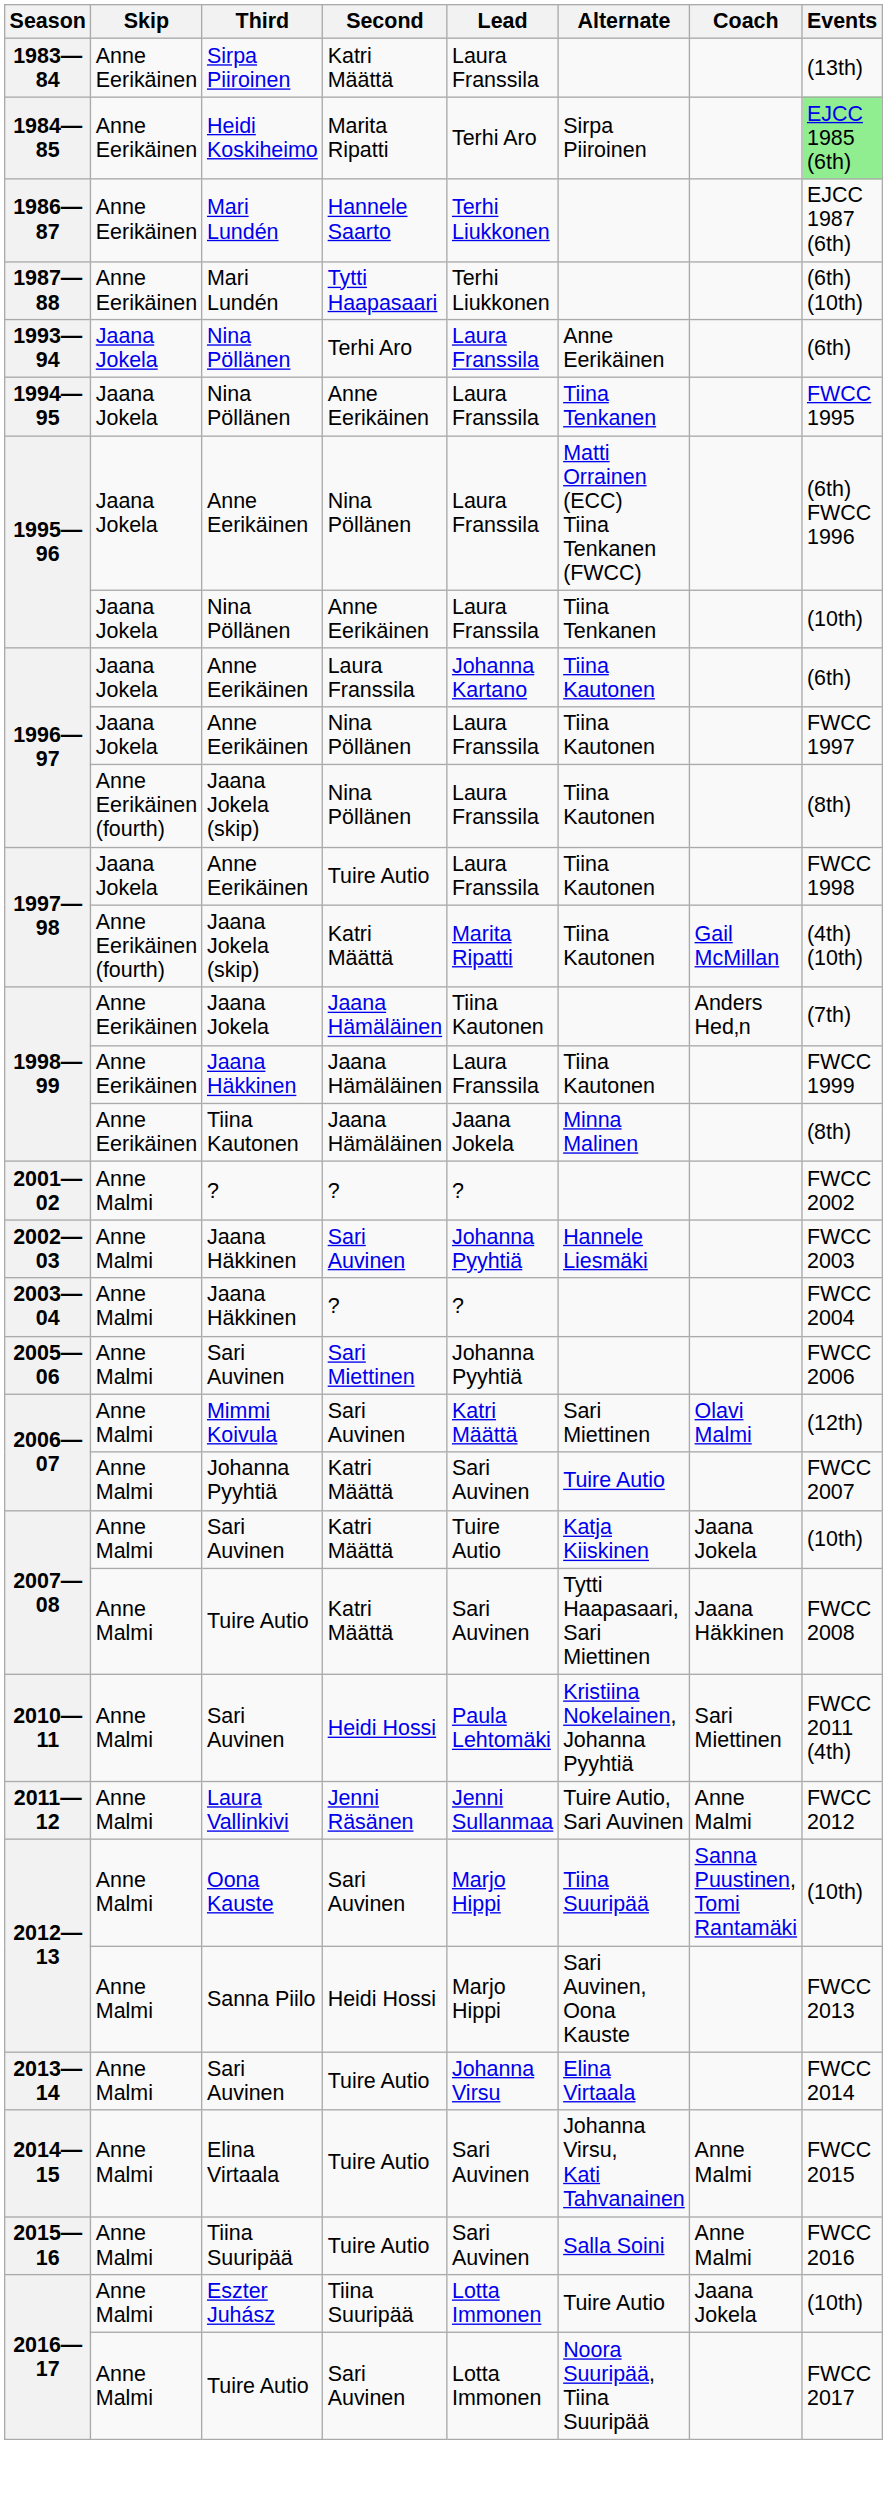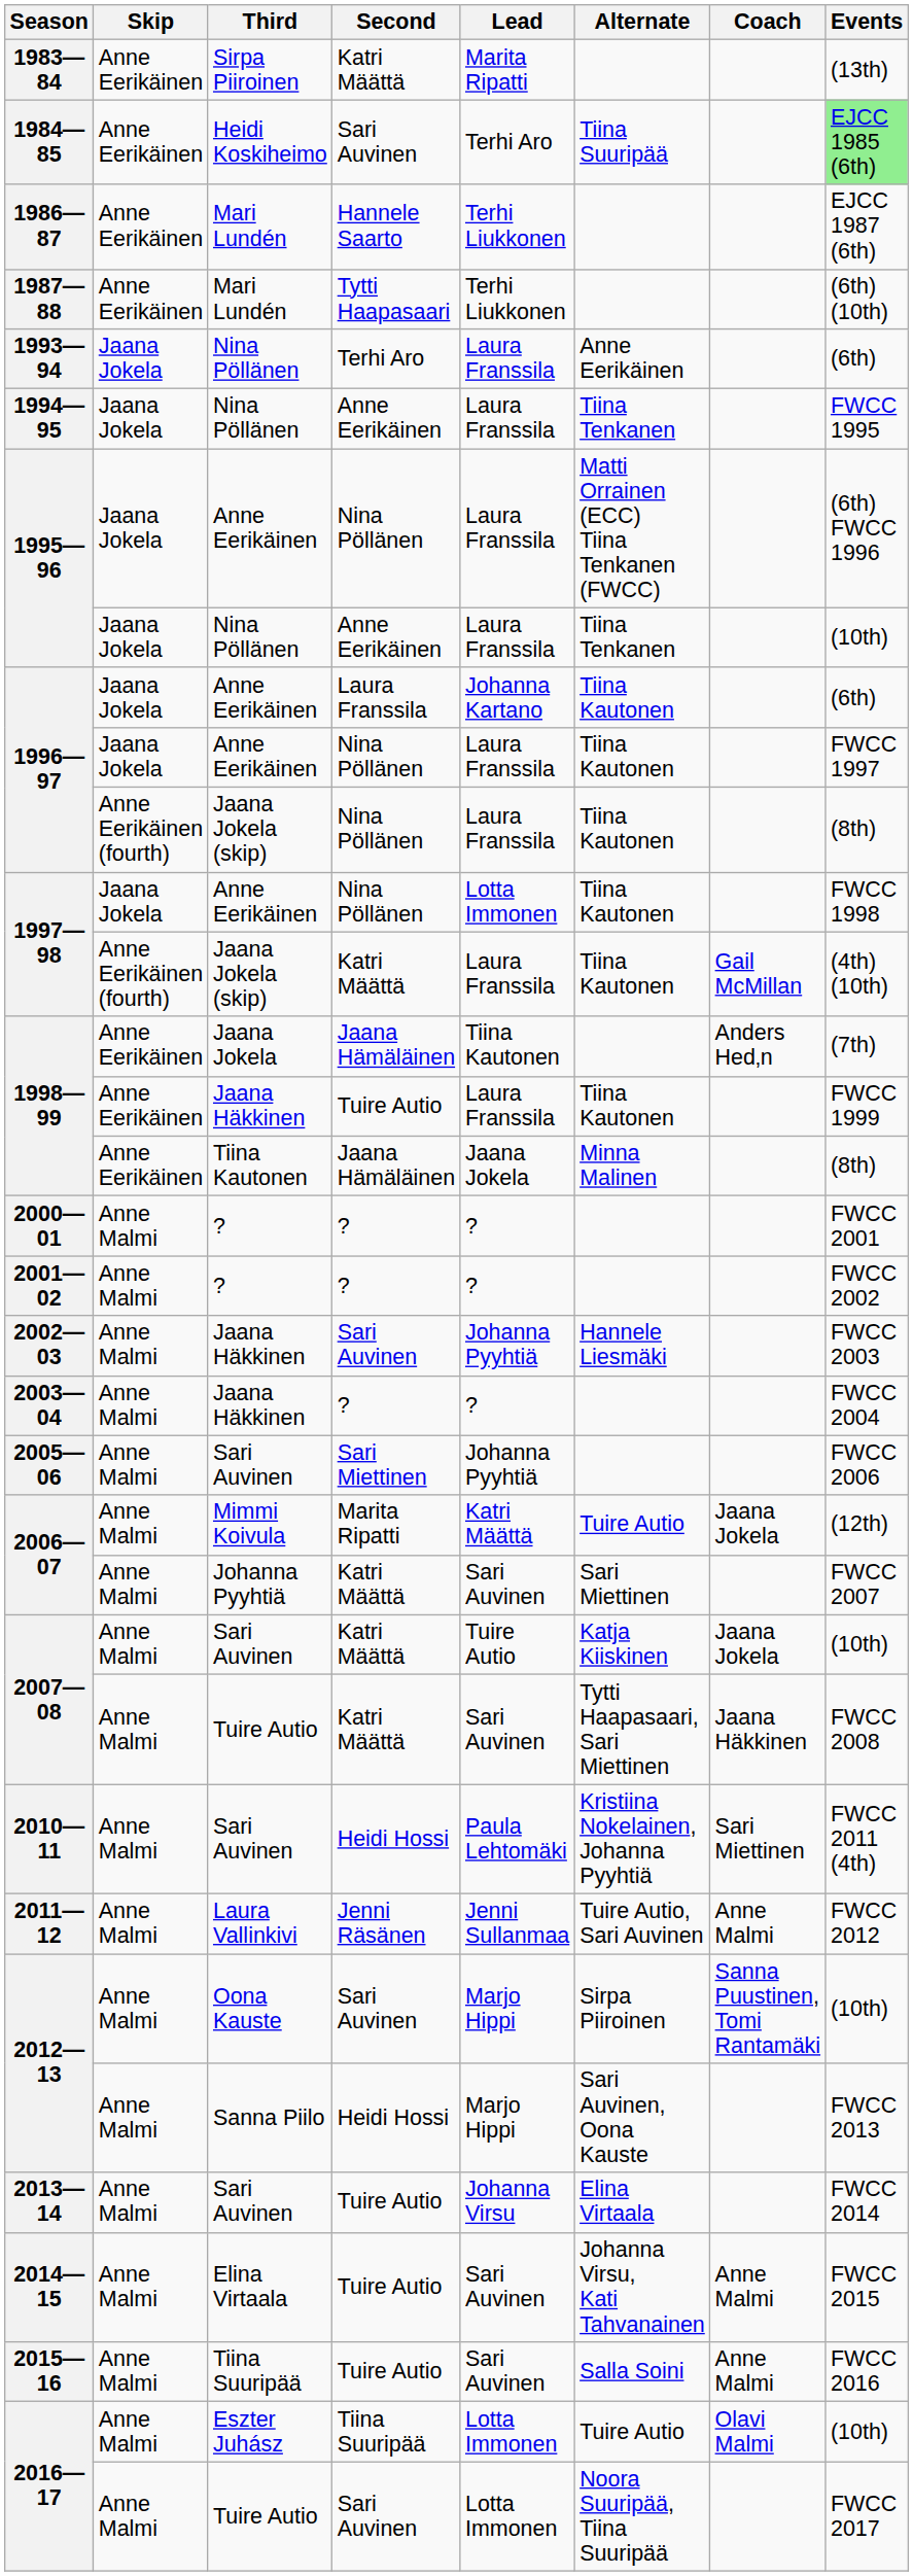 <table class="wikitable">
 <tr>
 <th scope="col">Season</th>
 <th scope="col">Skip</th>
 <th scope="col">Third</th>
 <th scope="col">Second</th>
 <th scope="col">Lead</th>
 <th scope="col">Alternate</th>
 <th scope="col">Coach</th>
 <th scope="col">Events</th>
 </tr>
 <tr>
 <th scope="row">1983—84</th>
 <td>Anne Eerikäinen</td>
 <td><a href='#'>Sirpa Piiroinen</a></td>
 <td>Katri Määttä</td>
-<td>Laura Franssila</td>
+<td><a href='#'>Marita Ripatti</a></td>
 <td></td>
 <td></td>
 <td> (13th)</td>
 </tr>
 <tr>
 <th scope="row">1984—85</th>
 <td>Anne Eerikäinen</td>
 <td><a href='#'>Heidi Koskiheimo</a></td>
-<td>Marita Ripatti</td>
+<td>Sari Auvinen</td>
 <td>Terhi Aro</td>
-<td>Sirpa Piiroinen</td>
+<td><a href='#'>Tiina Suuripää</a></td>
 <td></td>
 <td style="background: lightgreen;"><a href='#'>EJCC</a> 1985 (6th)</td>
 </tr>
 <tr>
 <th scope="row">1986—87</th>
 <td>Anne Eerikäinen</td>
 <td><a href='#'>Mari Lundén</a></td>
 <td><a href='#'>Hannele Saarto</a></td>
 <td><a href='#'>Terhi Liukkonen</a></td>
 <td></td>
 <td></td>
 <td>EJCC 1987 (6th)</td>
 </tr>
 <tr>
 <th scope="row">1987—88</th>
 <td>Anne Eerikäinen</td>
 <td>Mari Lundén</td>
 <td><a href='#'>Tytti Haapasaari</a></td>
 <td>Terhi Liukkonen</td>
 <td></td>
 <td></td>
 <td> (6th)<br> (10th)</td>
 </tr>
 <tr>
 <th scope="row">1993—94</th>
 <td><a href='#'>Jaana Jokela</a></td>
 <td><a href='#'>Nina Pöllänen</a></td>
 <td>Terhi Aro</td>
 <td><a href='#'>Laura Franssila</a></td>
 <td>Anne Eerikäinen</td>
 <td></td>
 <td> (6th)</td>
 </tr>
 <tr>
 <th scope="row">1994—95</th>
 <td>Jaana Jokela</td>
 <td>Nina Pöllänen</td>
 <td>Anne Eerikäinen</td>
 <td>Laura Franssila</td>
 <td><a href='#'>Tiina Tenkanen</a></td>
 <td></td>
 <td><a href='#'>FWCC</a> 1995 </td>
 </tr>
 <tr>
 <th scope="row" rowspan=2>1995—96</th>
 <td>Jaana Jokela</td>
 <td>Anne Eerikäinen</td>
 <td>Nina Pöllänen</td>
 <td>Laura Franssila</td>
 <td><a href='#'>Matti Orrainen</a> (ECC)<br>Tiina Tenkanen (FWCC)</td>
 <td></td>
 <td> (6th)<br>FWCC 1996 </td>
 </tr>
 <tr>
 <td>Jaana Jokela</td>
 <td>Nina Pöllänen</td>
 <td>Anne Eerikäinen</td>
 <td>Laura Franssila</td>
 <td>Tiina Tenkanen</td>
 <td></td>
 <td> (10th)</td>
 </tr>
 <tr>
 <th scope="row" rowspan=3>1996—97</th>
 <td>Jaana Jokela</td>
 <td>Anne Eerikäinen</td>
 <td>Laura Franssila</td>
 <td><a href='#'>Johanna Kartano</a></td>
 <td><a href='#'>Tiina Kautonen</a></td>
 <td></td>
 <td> (6th)</td>
 </tr>
 <tr>
 <td>Jaana Jokela</td>
 <td>Anne Eerikäinen</td>
 <td>Nina Pöllänen</td>
 <td>Laura Franssila</td>
 <td>Tiina Kautonen</td>
 <td></td>
 <td>FWCC 1997 </td>
 </tr>
 <tr>
 <td>Anne Eerikäinen (fourth)</td>
 <td>Jaana Jokela (skip)</td>
 <td>Nina Pöllänen</td>
 <td>Laura Franssila</td>
 <td>Tiina Kautonen</td>
 <td></td>
 <td> (8th)</td>
 </tr>
 <tr>
 <th scope="row" rowspan=2>1997—98</th>
 <td>Jaana Jokela</td>
 <td>Anne Eerikäinen</td>
-<td>Tuire Autio</td>
-<td>Laura Franssila</td>
+<td>Nina Pöllänen</td>
+<td><a href='#'>Lotta Immonen</a></td>
 <td>Tiina Kautonen</td>
 <td></td>
 <td>FWCC 1998 </td>
 </tr>
 <tr>
 <td>Anne Eerikäinen (fourth)</td>
 <td>Jaana Jokela (skip)</td>
 <td>Katri Määttä</td>
-<td><a href='#'>Marita Ripatti</a></td>
+<td>Laura Franssila</td>
 <td>Tiina Kautonen</td>
 <td><a href='#'>Gail McMillan</a></td>
 <td> (4th)<br> (10th)</td>
 </tr>
 <tr>
 <th scope="row" rowspan=3>1998—99</th>
 <td>Anne Eerikäinen</td>
 <td>Jaana Jokela</td>
 <td><a href='#'>Jaana Hämäläinen</a></td>
 <td>Tiina Kautonen</td>
 <td></td>
 <td>Anders Hed‚n</td>
 <td> (7th)</td>
 </tr>
 <tr>
 <td>Anne Eerikäinen</td>
 <td><a href='#'>Jaana Häkkinen</a></td>
-<td>Jaana Hämäläinen</td>
+<td>Tuire Autio</td>
 <td>Laura Franssila</td>
 <td>Tiina Kautonen</td>
 <td></td>
 <td>FWCC 1999 </td>
 </tr>
 <tr>
 <td>Anne Eerikäinen</td>
 <td>Tiina Kautonen</td>
 <td>Jaana Hämäläinen</td>
 <td>Jaana Jokela</td>
 <td><a href='#'>Minna Malinen</a></td>
 <td></td>
 <td> (8th)</td>
+</tr>
+<tr>
+<th scope="row">2000—01</th>
+<td>Anne Malmi</td>
+<td>?</td>
+<td>?</td>
+<td>?</td>
+<td></td>
+<td></td>
+<td>FWCC 2001 </td>
 </tr>
 <tr>
 <th scope="row">2001—02</th>
 <td>Anne Malmi</td>
 <td>?</td>
 <td>?</td>
 <td>?</td>
 <td></td>
 <td></td>
 <td>FWCC 2002 </td>
 </tr>
 <tr>
 <th scope="row">2002—03</th>
 <td>Anne Malmi</td>
 <td>Jaana Häkkinen</td>
 <td><a href='#'>Sari Auvinen</a></td>
 <td><a href='#'>Johanna Pyyhtiä</a></td>
 <td><a href='#'>Hannele Liesmäki</a></td>
 <td></td>
 <td>FWCC 2003 </td>
 </tr>
 <tr>
 <th scope="row">2003—04</th>
 <td>Anne Malmi</td>
 <td>Jaana Häkkinen</td>
 <td>?</td>
 <td>?</td>
 <td></td>
 <td></td>
 <td>FWCC 2004 </td>
 </tr>
 <tr>
 <th scope="row">2005—06</th>
 <td>Anne Malmi</td>
 <td>Sari Auvinen</td>
 <td><a href='#'>Sari Miettinen</a></td>
 <td>Johanna Pyyhtiä</td>
 <td></td>
 <td></td>
 <td>FWCC 2006 </td>
 </tr>
 <tr>
 <th scope="row" rowspan=2>2006—07</th>
 <td>Anne Malmi</td>
 <td><a href='#'>Mimmi Koivula</a></td>
-<td>Sari Auvinen</td>
+<td>Marita Ripatti</td>
 <td><a href='#'>Katri Määttä</a></td>
-<td>Sari Miettinen</td>
-<td><a href='#'>Olavi Malmi</a></td>
+<td><a href='#'>Tuire Autio</a></td>
+<td>Jaana Jokela</td>
 <td> (12th)</td>
 </tr>
 <tr>
 <td>Anne Malmi</td>
 <td>Johanna Pyyhtiä</td>
 <td>Katri Määttä</td>
 <td>Sari Auvinen</td>
-<td><a href='#'>Tuire Autio</a></td>
+<td>Sari Miettinen</td>
 <td></td>
 <td>FWCC 2007 </td>
 </tr>
 <tr>
 <th scope="row" rowspan=2>2007—08</th>
 <td>Anne Malmi</td>
 <td>Sari Auvinen</td>
 <td>Katri Määttä</td>
 <td>Tuire Autio</td>
 <td><a href='#'>Katja Kiiskinen</a></td>
 <td>Jaana Jokela</td>
 <td> (10th)</td>
 </tr>
 <tr>
 <td>Anne Malmi</td>
 <td>Tuire Autio</td>
 <td>Katri Määttä</td>
 <td>Sari Auvinen</td>
 <td>Tytti Haapasaari, Sari Miettinen</td>
 <td>Jaana Häkkinen</td>
 <td>FWCC 2008 </td>
 </tr>
 <tr>
 <th scope="row">2010—11</th>
 <td>Anne Malmi</td>
 <td>Sari Auvinen</td>
 <td><a href='#'>Heidi Hossi</a></td>
 <td><a href='#'>Paula Lehtomäki</a></td>
 <td><a href='#'>Kristiina Nokelainen</a>, Johanna Pyyhtiä</td>
 <td>Sari Miettinen</td>
 <td>FWCC 2011 (4th)</td>
 </tr>
 <tr>
 <th scope="row">2011—12</th>
 <td>Anne Malmi</td>
 <td><a href='#'>Laura Vallinkivi</a></td>
 <td><a href='#'>Jenni Räsänen</a></td>
 <td><a href='#'>Jenni Sullanmaa</a></td>
 <td>Tuire Autio, Sari Auvinen</td>
 <td>Anne Malmi</td>
 <td>FWCC 2012 </td>
 </tr>
 <tr>
 <th scope="row" rowspan=2>2012—13</th>
 <td>Anne Malmi</td>
 <td><a href='#'>Oona Kauste</a></td>
 <td>Sari Auvinen</td>
 <td><a href='#'>Marjo Hippi</a></td>
-<td><a href='#'>Tiina Suuripää</a></td>
+<td>Sirpa Piiroinen</td>
 <td><a href='#'>Sanna Puustinen</a>, <a href='#'>Tomi Rantamäki</a></td>
 <td> (10th)</td>
 </tr>
 <tr>
 <td>Anne Malmi</td>
 <td>Sanna Piilo</td>
 <td>Heidi Hossi</td>
 <td>Marjo Hippi</td>
 <td>Sari Auvinen, Oona Kauste</td>
 <td></td>
 <td>FWCC 2013 </td>
 </tr>
 <tr>
 <th scope="row">2013—14</th>
 <td>Anne Malmi</td>
 <td>Sari Auvinen</td>
 <td>Tuire Autio</td>
 <td><a href='#'>Johanna Virsu</a></td>
 <td><a href='#'>Elina Virtaala</a></td>
 <td></td>
 <td>FWCC 2014 </td>
 </tr>
 <tr>
 <th scope="row">2014—15</th>
 <td>Anne Malmi</td>
 <td>Elina Virtaala</td>
 <td>Tuire Autio</td>
 <td>Sari Auvinen</td>
 <td>Johanna Virsu,<br><a href='#'>Kati Tahvanainen</a></td>
 <td>Anne Malmi</td>
 <td>FWCC 2015 </td>
 </tr>
 <tr>
 <th scope="row">2015—16</th>
 <td>Anne Malmi</td>
 <td>Tiina Suuripää</td>
 <td>Tuire Autio</td>
 <td>Sari Auvinen</td>
 <td><a href='#'>Salla Soini</a></td>
 <td>Anne Malmi</td>
 <td>FWCC 2016 </td>
 </tr>
 <tr>
 <th scope="row" rowspan=2>2016—17</th>
 <td>Anne Malmi</td>
 <td><a href='#'>Eszter Juhász</a></td>
 <td>Tiina Suuripää</td>
 <td><a href='#'>Lotta Immonen</a></td>
 <td>Tuire Autio</td>
-<td>Jaana Jokela</td>
+<td><a href='#'>Olavi Malmi</a></td>
 <td> (10th)</td>
 </tr>
 <tr>
 <td>Anne Malmi</td>
 <td>Tuire Autio</td>
 <td>Sari Auvinen</td>
 <td>Lotta Immonen</td>
 <td><a href='#'>Noora Suuripää</a>, Tiina Suuripää</td>
 <td></td>
 <td>FWCC 2017 </td>
 </tr>
 </table>
